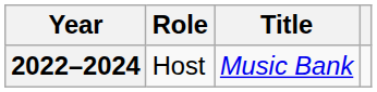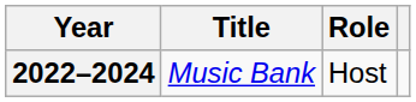 <table class="wikitable plainrowheaders">
 <tr>
 <th scope="col">Year</th>
+<th scope="col">Title</th>
 <th scope="col">Role</th>
-<th scope="col">Title</th>
 <th scope="col" class="unsortable"></th>
 </tr>
 <tr>
 <th scope="row">2022–2024</th>
+<td><em><a href='#'>Music Bank</a></em></td>
 <td>Host</td>
-<td><em><a href='#'>Music Bank</a></em></td>
 <td style="text-align:center"></td>
 </tr>
 </table>
